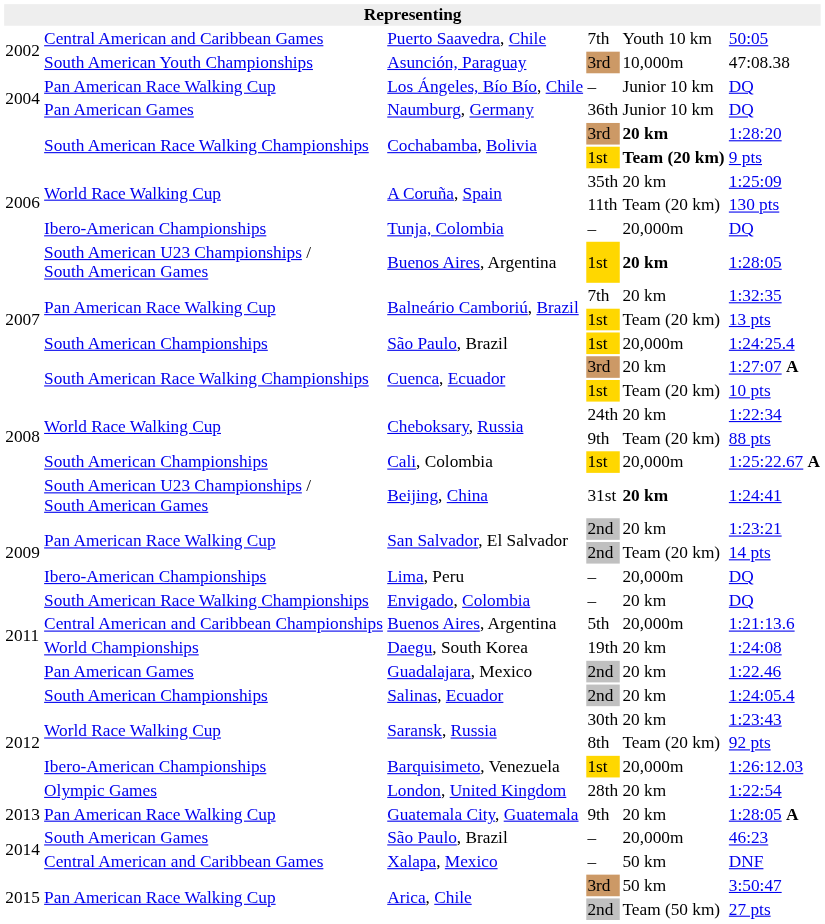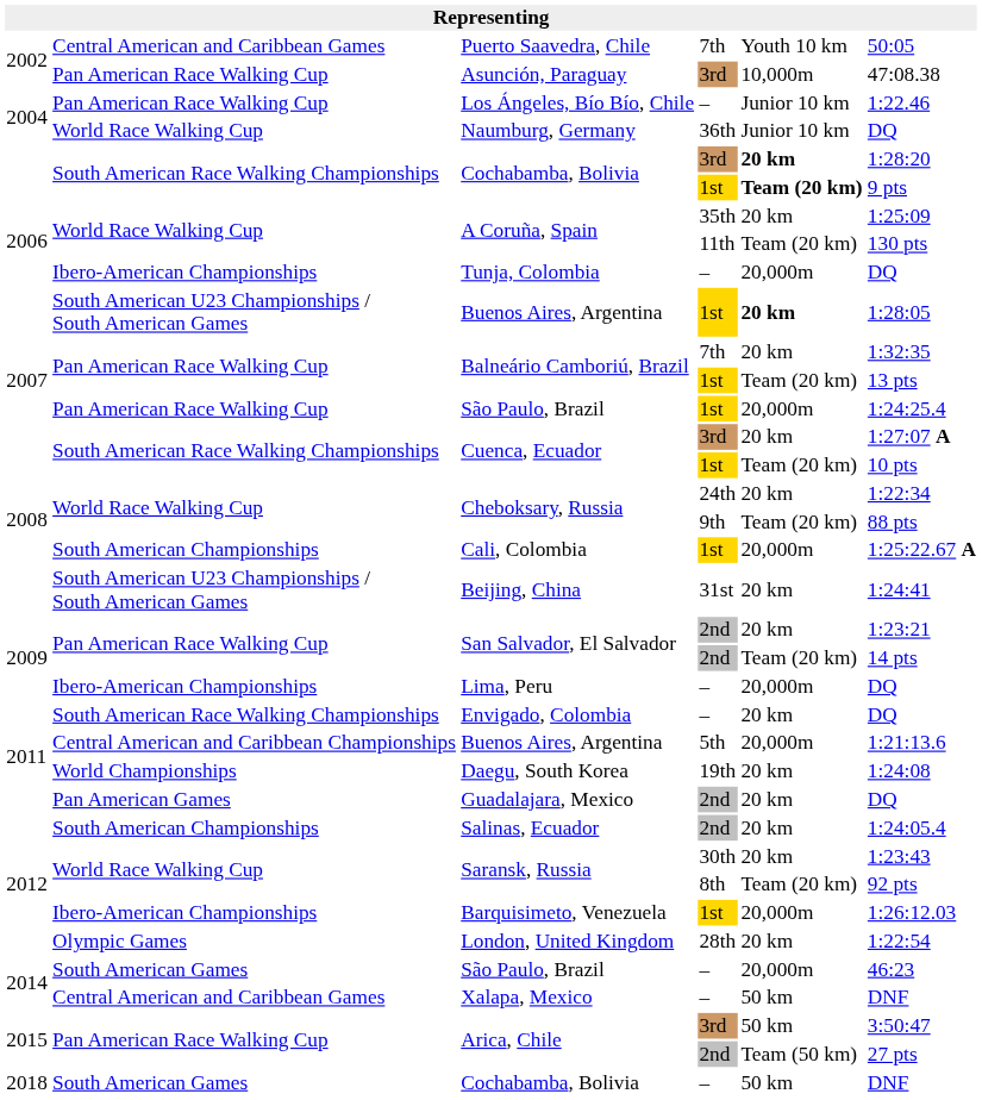 <table>
 <tr>
 <th bgcolor="#eeeeee" colspan="6">Representing </th>
 </tr>
 <tr>
 <td rowspan=2>2002</td>
 <td><a href='#'>Central American and Caribbean Games</a></td>
 <td><a href='#'>Puerto Saavedra</a>, <a href='#'>Chile</a></td>
 <td>7th</td>
 <td>Youth 10 km</td>
 <td><a href='#'>50:05</a></td>
 </tr>
 <tr>
-<td><a href='#'>South American Youth Championships</a></td>
+<td><a href='#'>Pan American Race Walking Cup</a></td>
 <td><a href='#'>Asunción, Paraguay</a></td>
 <td bgcolor="cc9966">3rd</td>
 <td>10,000m</td>
 <td>47:08.38</td>
 </tr>
 <tr>
 <td rowspan=2>2004</td>
 <td><a href='#'>Pan American Race Walking Cup</a></td>
 <td><a href='#'>Los Ángeles, Bío Bío</a>, <a href='#'>Chile</a></td>
 <td>–</td>
 <td>Junior 10 km</td>
-<td><a href='#'>DQ</a></td>
+<td><a href='#'>1:22.46</a></td>
 </tr>
 <tr>
-<td><a href='#'>Pan American Games</a></td>
+<td><a href='#'>World Race Walking Cup</a></td>
 <td><a href='#'>Naumburg</a>, <a href='#'>Germany</a></td>
 <td>36th</td>
 <td>Junior 10 km</td>
 <td><a href='#'>DQ</a></td>
 </tr>
 <tr>
 <td rowspan=6>2006</td>
 <td rowspan=2><a href='#'>South American Race Walking Championships</a></td>
 <td rowspan=2><a href='#'>Cochabamba</a>, <a href='#'>Bolivia</a></td>
 <td bgcolor="cc9966">3rd</td>
 <td><strong>20 km</strong></td>
 <td><a href='#'>1:28:20</a></td>
 </tr>
 <tr>
 <td bgcolor=gold>1st</td>
 <td><strong>Team (20 km)</strong></td>
 <td><a href='#'>9 pts</a></td>
 </tr>
 <tr>
 <td rowspan=2><a href='#'>World Race Walking Cup</a></td>
 <td rowspan=2><a href='#'>A Coruña</a>, <a href='#'>Spain</a></td>
 <td>35th</td>
 <td>20 km</td>
 <td><a href='#'>1:25:09</a></td>
 </tr>
 <tr>
 <td>11th</td>
 <td>Team (20 km)</td>
 <td><a href='#'>130 pts</a></td>
 </tr>
 <tr>
 <td><a href='#'>Ibero-American Championships</a></td>
 <td><a href='#'>Tunja, Colombia</a></td>
 <td>–</td>
 <td>20,000m</td>
 <td><a href='#'>DQ</a></td>
 </tr>
 <tr>
 <td><a href='#'>South American U23 Championships</a> /<br> <a href='#'>South American Games</a></td>
 <td><a href='#'>Buenos Aires</a>, Argentina</td>
 <td bgcolor="gold">1st</td>
 <td><strong>20 km</strong></td>
 <td><a href='#'>1:28:05</a></td>
 </tr>
 <tr>
 <td rowspan=3>2007</td>
 <td rowspan=2><a href='#'>Pan American Race Walking Cup</a></td>
 <td rowspan=2><a href='#'>Balneário Camboriú</a>, <a href='#'>Brazil</a></td>
 <td>7th</td>
 <td>20 km</td>
 <td><a href='#'>1:32:35</a></td>
 </tr>
 <tr>
 <td bgcolor=gold>1st</td>
 <td>Team (20 km)</td>
 <td><a href='#'>13 pts</a></td>
 </tr>
 <tr>
-<td><a href='#'>South American Championships</a></td>
+<td><a href='#'>Pan American Race Walking Cup</a></td>
 <td><a href='#'>São Paulo</a>, Brazil</td>
 <td bgcolor="gold">1st</td>
 <td>20,000m</td>
 <td><a href='#'>1:24:25.4</a></td>
 </tr>
 <tr>
 <td rowspan=6>2008</td>
 <td rowspan=2><a href='#'>South American Race Walking Championships</a></td>
 <td rowspan=2><a href='#'>Cuenca</a>, <a href='#'>Ecuador</a></td>
 <td bgcolor="cc9966">3rd</td>
 <td>20 km</td>
 <td><a href='#'>1:27:07</a> <strong>A</strong></td>
 </tr>
 <tr>
 <td bgcolor=gold>1st</td>
 <td>Team (20 km)</td>
 <td><a href='#'>10 pts</a></td>
 </tr>
 <tr>
 <td rowspan=2><a href='#'>World Race Walking Cup</a></td>
 <td rowspan=2><a href='#'>Cheboksary</a>, <a href='#'>Russia</a></td>
 <td>24th</td>
 <td>20 km</td>
 <td><a href='#'>1:22:34</a></td>
 </tr>
 <tr>
 <td>9th</td>
 <td>Team (20 km)</td>
 <td><a href='#'>88 pts</a></td>
 </tr>
 <tr>
 <td><a href='#'>South American Championships</a></td>
 <td><a href='#'>Cali</a>, Colombia</td>
 <td bgcolor="gold">1st</td>
 <td>20,000m</td>
 <td><a href='#'>1:25:22.67</a> <strong>A</strong></td>
 </tr>
 <tr>
 <td><a href='#'>South American U23 Championships</a> /<br> <a href='#'>South American Games</a></td>
 <td><a href='#'>Beijing</a>, <a href='#'>China</a></td>
 <td>31st</td>
-<td><strong>20 km</strong></td>
+<td>20 km</td>
 <td><a href='#'>1:24:41</a></td>
 </tr>
 <tr>
 <td rowspan=3>2009</td>
 <td rowspan=2><a href='#'>Pan American Race Walking Cup</a></td>
 <td rowspan=2><a href='#'>San Salvador</a>, El Salvador</td>
 <td bgcolor="silver">2nd</td>
 <td>20 km</td>
 <td><a href='#'>1:23:21</a></td>
 </tr>
 <tr>
 <td bgcolor=silver>2nd</td>
 <td>Team (20 km)</td>
 <td><a href='#'>14 pts</a></td>
 </tr>
 <tr>
 <td><a href='#'>Ibero-American Championships</a></td>
 <td><a href='#'>Lima</a>, Peru</td>
 <td>–</td>
 <td>20,000m</td>
 <td><a href='#'>DQ</a></td>
 </tr>
 <tr>
 <td rowspan=4>2011</td>
 <td><a href='#'>South American Race Walking Championships</a></td>
 <td><a href='#'>Envigado</a>, <a href='#'>Colombia</a></td>
 <td>–</td>
 <td>20 km</td>
 <td><a href='#'>DQ</a></td>
 </tr>
 <tr>
 <td><a href='#'>Central American and Caribbean Championships</a></td>
 <td><a href='#'>Buenos Aires</a>, Argentina</td>
 <td>5th</td>
 <td>20,000m</td>
 <td><a href='#'>1:21:13.6</a></td>
 </tr>
 <tr>
 <td><a href='#'>World Championships</a></td>
 <td><a href='#'>Daegu</a>, South Korea</td>
 <td>19th</td>
 <td>20 km</td>
 <td><a href='#'>1:24:08</a></td>
 </tr>
 <tr>
 <td><a href='#'>Pan American Games</a></td>
 <td><a href='#'>Guadalajara</a>, Mexico</td>
 <td bgcolor="silver">2nd</td>
 <td>20 km</td>
-<td><a href='#'>1:22.46</a></td>
+<td><a href='#'>DQ</a></td>
 </tr>
 <tr>
 <td rowspan=5>2012</td>
 <td><a href='#'>South American Championships</a></td>
 <td><a href='#'>Salinas</a>, <a href='#'>Ecuador</a></td>
 <td bgcolor="silver">2nd</td>
 <td>20 km</td>
 <td><a href='#'>1:24:05.4</a></td>
 </tr>
 <tr>
 <td rowspan=2><a href='#'>World Race Walking Cup</a></td>
 <td rowspan=2><a href='#'>Saransk</a>, <a href='#'>Russia</a></td>
 <td>30th</td>
 <td>20 km</td>
 <td><a href='#'>1:23:43</a></td>
 </tr>
 <tr>
 <td>8th</td>
 <td>Team (20 km)</td>
 <td><a href='#'>92 pts</a></td>
 </tr>
 <tr>
 <td><a href='#'>Ibero-American Championships</a></td>
 <td><a href='#'>Barquisimeto</a>, Venezuela</td>
 <td bgcolor="gold">1st</td>
 <td>20,000m</td>
 <td><a href='#'>1:26:12.03</a></td>
 </tr>
 <tr>
 <td><a href='#'>Olympic Games</a></td>
 <td><a href='#'>London</a>, <a href='#'>United Kingdom</a></td>
 <td>28th</td>
 <td>20 km</td>
 <td><a href='#'>1:22:54</a></td>
 </tr>
 <tr>
-<td>2013</td>
-<td><a href='#'>Pan American Race Walking Cup</a></td>
-<td><a href='#'>Guatemala City</a>, <a href='#'>Guatemala</a></td>
-<td>9th</td>
-<td>20 km</td>
-<td><a href='#'>1:28:05</a> <strong>A</strong></td>
-</tr>
-<tr>
 <td rowspan=2>2014</td>
 <td><a href='#'>South American Games</a></td>
 <td><a href='#'>São Paulo</a>, Brazil</td>
 <td>–</td>
 <td>20,000m</td>
 <td><a href='#'>46:23</a></td>
 </tr>
 <tr>
 <td><a href='#'>Central American and Caribbean Games</a></td>
 <td><a href='#'>Xalapa</a>, <a href='#'>Mexico</a></td>
 <td>–</td>
 <td>50 km</td>
 <td><a href='#'>DNF</a></td>
 </tr>
 <tr>
 <td rowspan=2>2015</td>
 <td rowspan=2><a href='#'>Pan American Race Walking Cup</a></td>
 <td rowspan=2><a href='#'>Arica</a>, <a href='#'>Chile</a></td>
 <td bgcolor="cc9966">3rd</td>
 <td>50 km</td>
 <td><a href='#'>3:50:47</a></td>
 </tr>
 <tr>
 <td bgcolor=silver>2nd</td>
 <td>Team (50 km)</td>
 <td><a href='#'>27 pts</a></td>
 </tr>
+<tr>
+<td>2018</td>
+<td><a href='#'>South American Games</a></td>
+<td><a href='#'>Cochabamba</a>, Bolivia</td>
+<td>–</td>
+<td>50 km</td>
+<td><a href='#'>DNF</a></td>
+</tr>
 </table>
